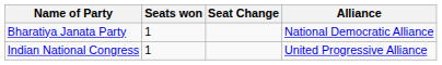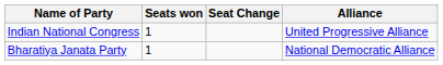 <table class="wikitable sortable">
 <tr>
 <th>Name of Party</th>
 <th>Seats won</th>
 <th>Seat Change</th>
 <th>Alliance</th>
 </tr>
 <tr>
+<td><a href='#'>Indian National Congress</a></td>
+<td>1</td>
+<td></td>
+<td><a href='#'>United Progressive Alliance</a></td>
+</tr>
+<tr>
 <td><a href='#'>Bharatiya Janata Party</a></td>
 <td>1</td>
 <td></td>
 <td><a href='#'>National Democratic Alliance</a></td>
 </tr>
-<tr>
-<td><a href='#'>Indian National Congress</a></td>
-<td>1</td>
-<td></td>
-<td><a href='#'>United Progressive Alliance</a></td>
-</tr>
 </table>
